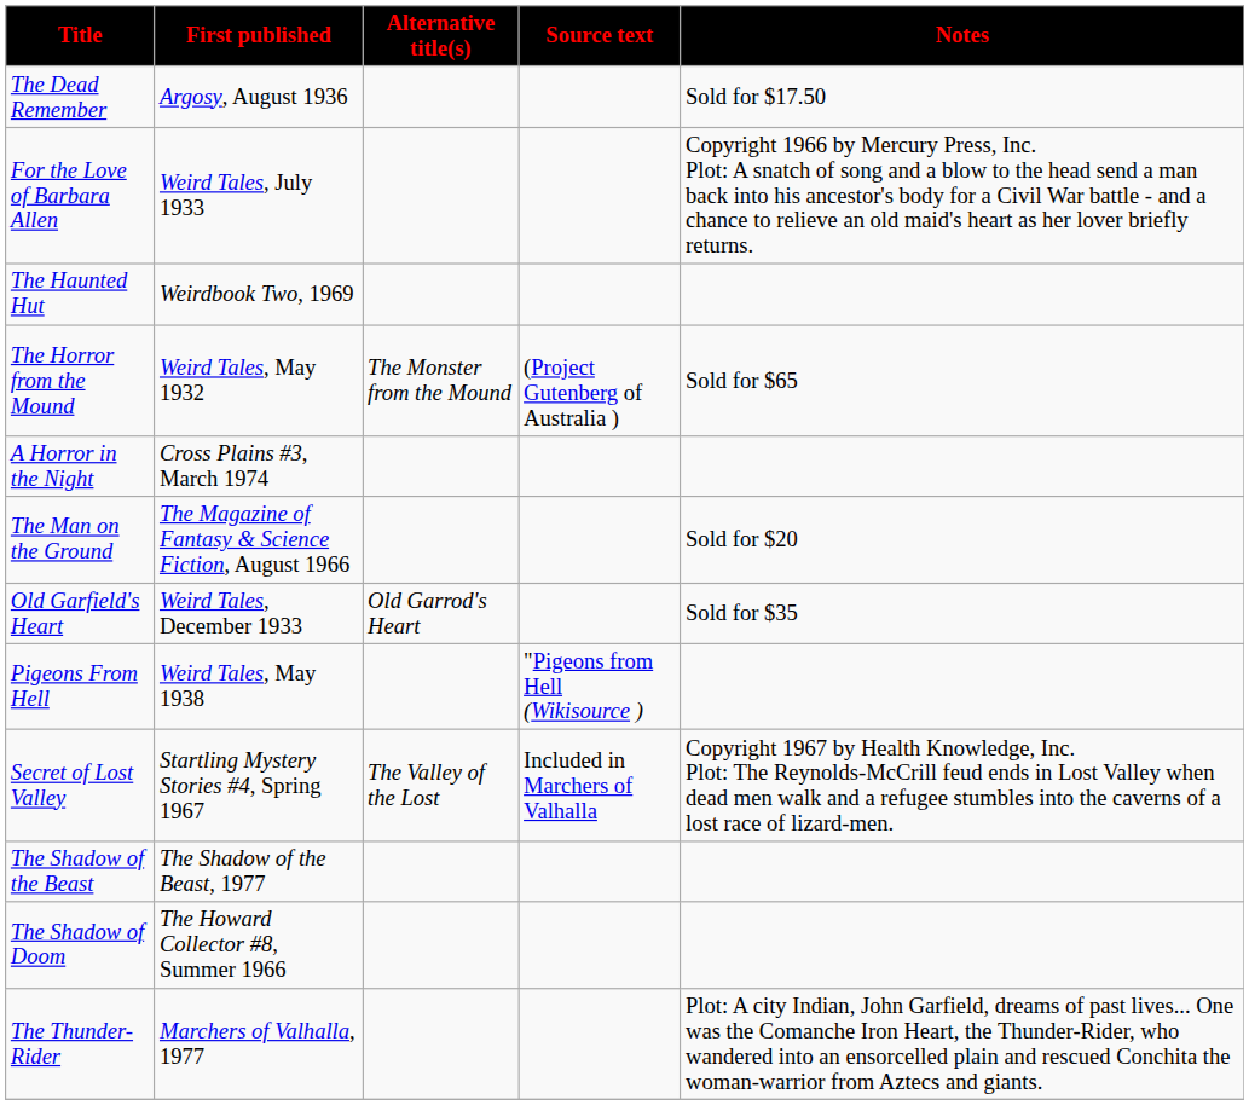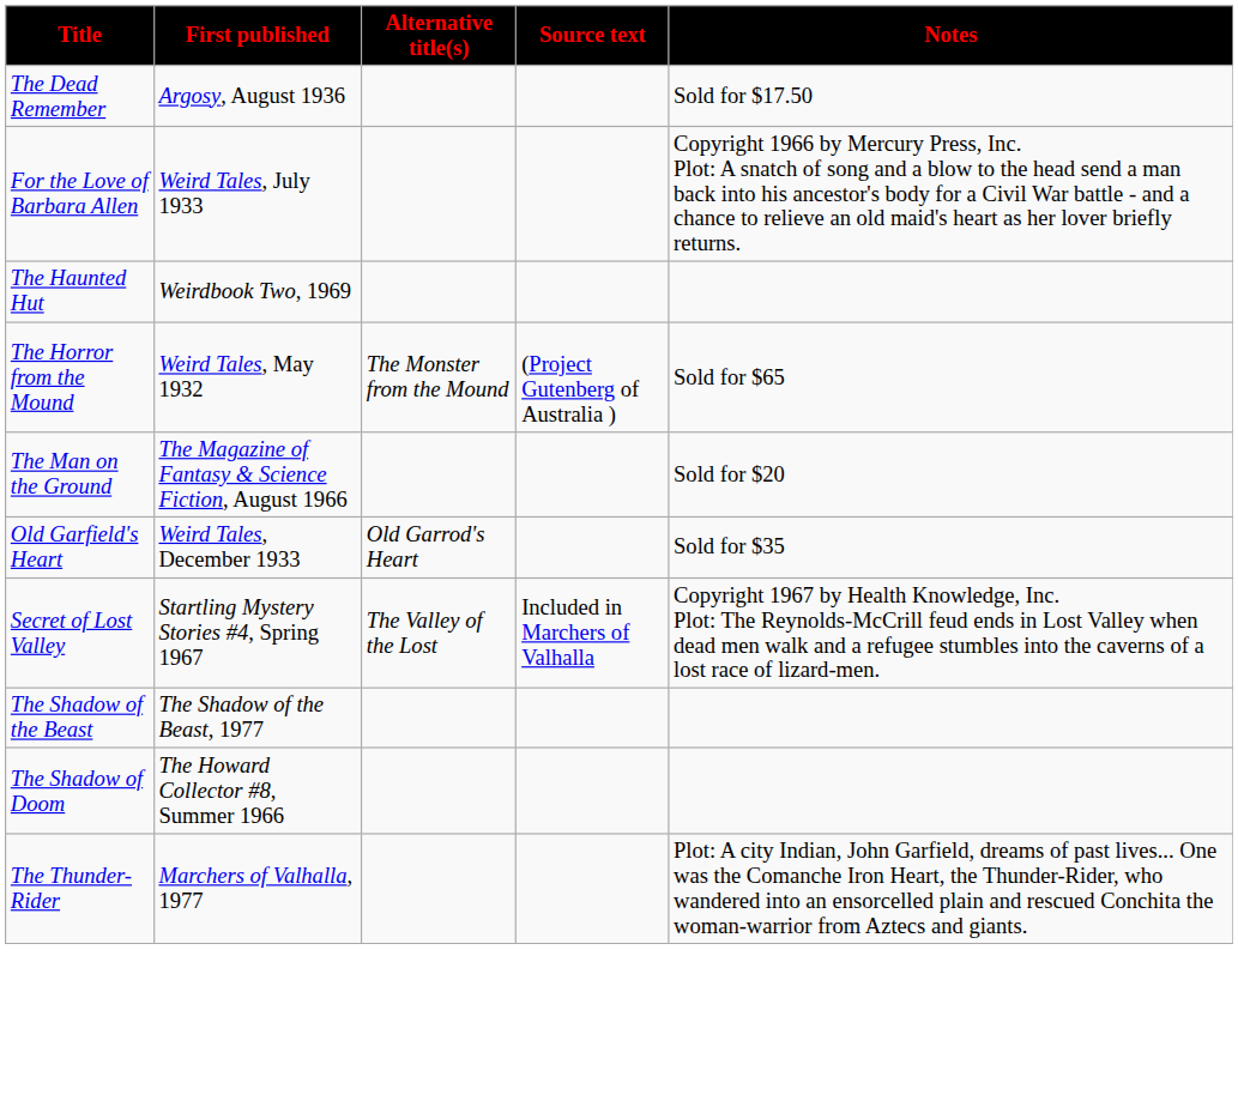 <table class="wikitable" width="100%">
 <tr>
 <th style="background:black; color:red">Title</th>
 <th style="background:black; color:red">First published</th>
 <th style="background:black; color:red">Alternative title(s)</th>
 <th style="background:black; color:red">Source text</th>
 <th style="background:black; color:red">Notes</th>
 </tr>
 <tr>
 <td><em><a href='#'>The Dead Remember</a></em></td>
 <td><em><a href='#'>Argosy</a></em>, August 1936</td>
 <td></td>
 <td></td>
 <td>Sold for $17.50</td>
 </tr>
 <tr>
 <td><em><a href='#'>For the Love of Barbara Allen</a></em></td>
 <td><em><a href='#'>Weird Tales</a></em>, July 1933</td>
 <td></td>
 <td></td>
 <td>Copyright 1966 by Mercury Press, Inc.<br>Plot: A snatch of song and a blow to the head send a man back into his ancestor's body for a Civil War battle - and a chance to relieve an old maid's heart as her lover briefly returns.</td>
 </tr>
 <tr>
 <td><em><a href='#'>The Haunted Hut</a></em></td>
 <td><em>Weirdbook Two</em>, 1969</td>
 <td></td>
 <td></td>
 <td></td>
 </tr>
 <tr>
 <td><em><a href='#'>The Horror from the Mound</a></em></td>
 <td><em><a href='#'>Weird Tales</a></em>, May 1932</td>
 <td><em>The Monster from the Mound</em></td>
 <td><em></em><br>(<a href='#'>Project Gutenberg</a> of Australia )</td>
 <td>Sold for $65</td>
 </tr>
 <tr>
-<td><em><a href='#'>A Horror in the Night</a></em></td>
-<td><em>Cross Plains #3</em>, March 1974</td>
-<td></td>
-<td></td>
-<td></td>
-</tr>
-<tr>
 <td><em><a href='#'>The Man on the Ground</a></em></td>
 <td><em><a href='#'>The Magazine of Fantasy & Science Fiction</a></em>, August 1966</td>
 <td></td>
 <td></td>
 <td>Sold for $20</td>
 </tr>
 <tr>
 <td><em><a href='#'>Old Garfield's Heart</a></em></td>
 <td><em><a href='#'>Weird Tales</a></em>, December 1933</td>
 <td><em>Old Garrod's Heart</em></td>
 <td></td>
 <td>Sold for $35</td>
-</tr>
-<tr>
-<td><em><a href='#'>Pigeons From Hell</a></em></td>
-<td><em><a href='#'>Weird Tales</a></em>, May 1938</td>
-<td></td>
-<td>"<a href='#'>Pigeons from Hell</a><em><br>(<a href='#'>Wikisource</a> ) </em></td>
-<td></td>
 </tr>
 <tr>
 <td><em><a href='#'>Secret of Lost Valley</a></em></td>
 <td><em>Startling Mystery Stories #4</em>, Spring 1967</td>
 <td><em>The Valley of the Lost</em></td>
 <td>Included in <a href='#'>Marchers of Valhalla</a></td>
 <td>Copyright 1967 by Health Knowledge, Inc.<br>Plot: The Reynolds-McCrill feud ends in Lost Valley when dead men walk and a refugee stumbles into the caverns of a lost race of lizard-men.</td>
 </tr>
 <tr>
 <td><em><a href='#'>The Shadow of the Beast</a></em></td>
 <td><em>The Shadow of the Beast</em>, 1977</td>
 <td></td>
 <td></td>
 <td></td>
 </tr>
 <tr>
 <td><em><a href='#'>The Shadow of Doom</a></em></td>
 <td><em>The Howard Collector #8</em>, Summer 1966</td>
 <td></td>
 <td></td>
 <td></td>
 </tr>
 <tr>
 <td><em><a href='#'>The Thunder-Rider</a></em></td>
 <td><em><a href='#'>Marchers of Valhalla</a></em>, 1977</td>
 <td></td>
 <td></td>
 <td>Plot: A city Indian, John Garfield, dreams of past lives...  One was the Comanche Iron Heart, the Thunder-Rider, who wandered into an ensorcelled plain and rescued Conchita the woman-warrior from Aztecs and giants.</td>
 </tr>
 <tr>
 </tr>
 </table>
